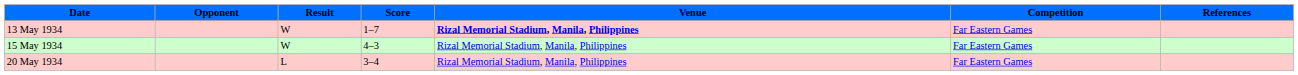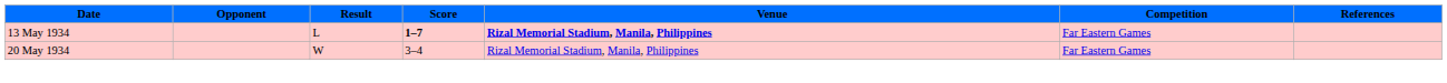 <table width=100% class="wikitable">
 <tr>
 <th style="background:#0070FF;"><span>Date</span></th>
 <th style="background:#0070FF;"><span>Opponent</span></th>
 <th style="background:#0070FF;"><span>Result</span></th>
 <th style="background:#0070FF;"><span>Score</span></th>
 <th style="background:#0070FF;"><span>Venue</span></th>
 <th style="background:#0070FF;"><span>Competition</span></th>
 <th style="background:#0070FF;"><span>References</span></th>
 </tr>
 <tr>
 </tr>
 <tr style="background:#FCC;">
 <td>13 May 1934</td>
 <td></td>
-<td>W</td>
-<td>1–7</td>
+<td>L</td>
+<td><strong>1–7</strong></td>
 <td><strong> <a href='#'>Rizal Memorial Stadium</a>, <a href='#'>Manila</a>, <a href='#'>Philippines</a></strong></td>
-<td><a href='#'>Far Eastern Games</a></td>
-<td></td>
-</tr>
-<tr style="background:#CFC;">
-<td>15 May 1934</td>
-<td></td>
-<td>W</td>
-<td>4–3</td>
-<td> <a href='#'>Rizal Memorial Stadium</a>, <a href='#'>Manila</a>, <a href='#'>Philippines</a></td>
 <td><a href='#'>Far Eastern Games</a></td>
 <td></td>
 </tr>
 <tr style="background:#FCC;">
 <td>20 May 1934</td>
 <td></td>
-<td>L</td>
+<td>W</td>
 <td>3–4</td>
 <td> <a href='#'>Rizal Memorial Stadium</a>, <a href='#'>Manila</a>, <a href='#'>Philippines</a></td>
 <td><a href='#'>Far Eastern Games</a></td>
 <td></td>
 </tr>
 </table>
